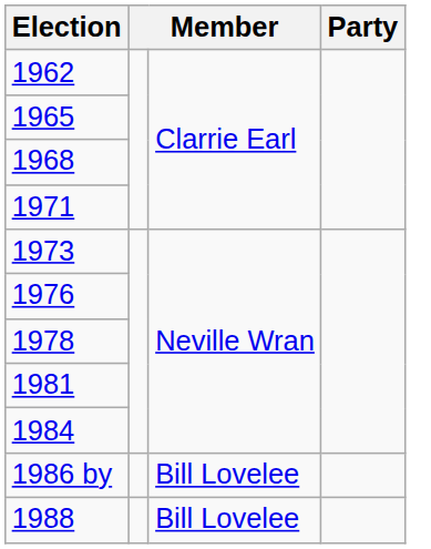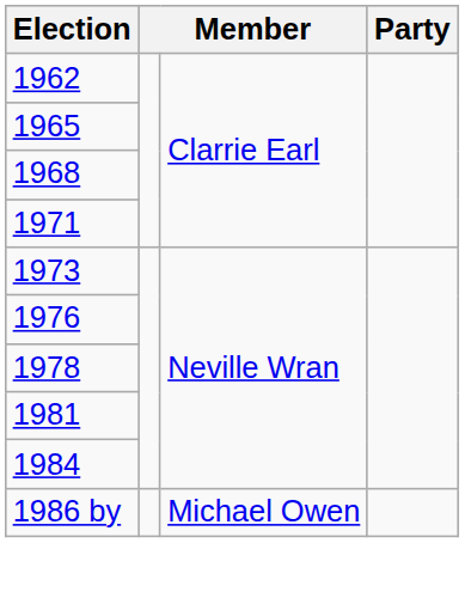 <table class="wikitable">
 <tr>
 <th>Election</th>
 <th colspan="2">Member</th>
 <th>Party</th>
 </tr>
 <tr>
 <td><a href='#'>1962</a></td>
 <td rowspan="4" > </td>
 <td rowspan="4"><a href='#'>Clarrie Earl</a></td>
 <td rowspan="4"></td>
 </tr>
 <tr>
 <td><a href='#'>1965</a></td>
 </tr>
 <tr>
 <td><a href='#'>1968</a></td>
 </tr>
 <tr>
 <td><a href='#'>1971</a></td>
 </tr>
 <tr>
 <td><a href='#'>1973</a></td>
 <td rowspan="5" > </td>
 <td rowspan="5"><a href='#'>Neville Wran</a></td>
 <td rowspan="5"></td>
 </tr>
 <tr>
 <td><a href='#'>1976</a></td>
 </tr>
 <tr>
 <td><a href='#'>1978</a></td>
 </tr>
 <tr>
 <td><a href='#'>1981</a></td>
 </tr>
 <tr>
 <td><a href='#'>1984</a></td>
 </tr>
 <tr>
 <td><a href='#'>1986 by</a></td>
 <td> </td>
-<td><a href='#'>Bill Lovelee</a></td>
-<td></td>
-</tr>
-<tr>
-<td><a href='#'>1988</a></td>
-<td> </td>
-<td><a href='#'>Bill Lovelee</a></td>
+<td><a href='#'>Michael Owen</a></td>
 <td></td>
 </tr>
 </table>
